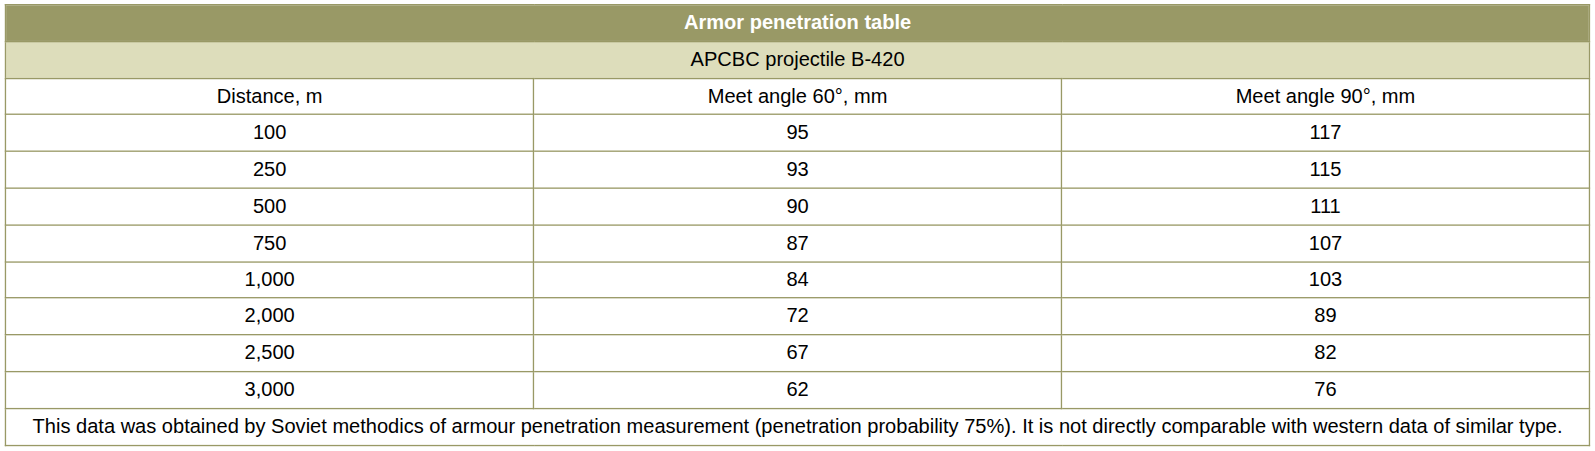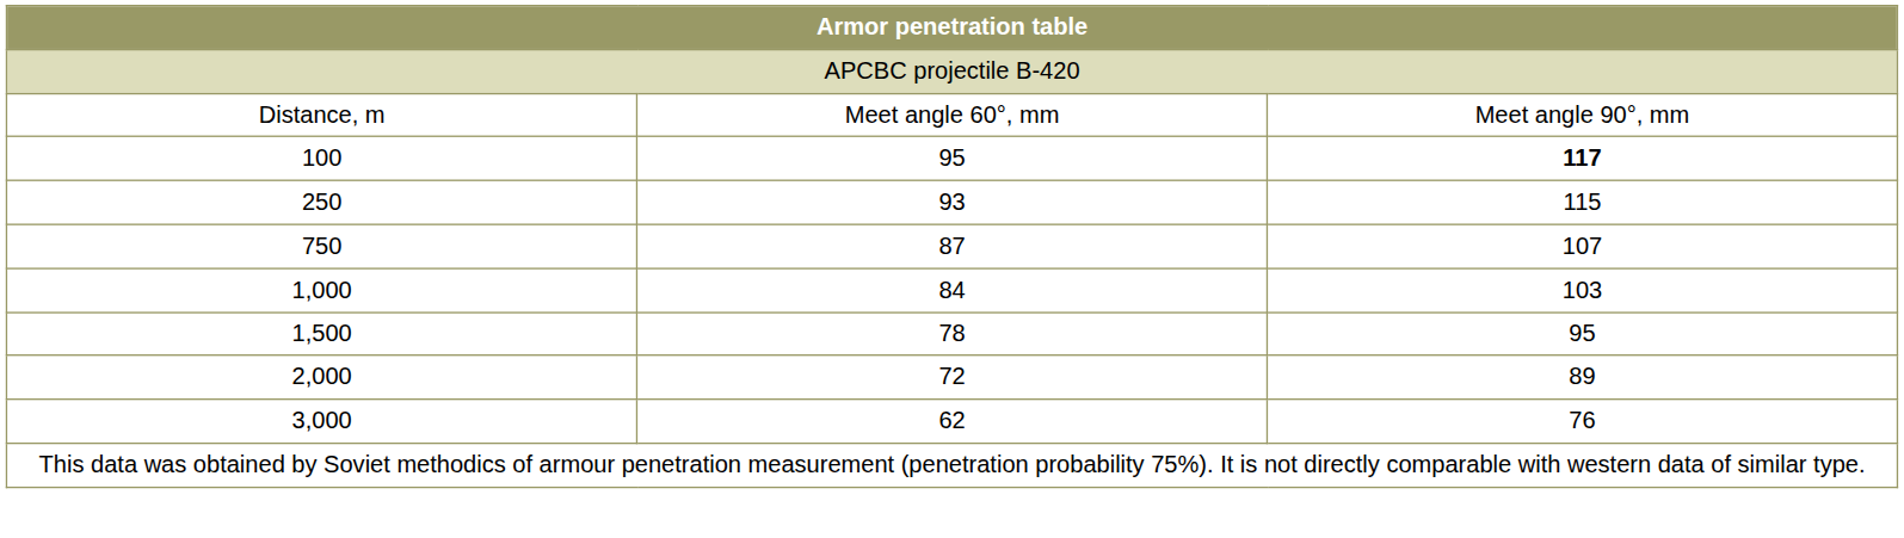 <table border=0 cellspacing=0 cellpadding=2 style="margin:0 0 .5em 1em; width:95%; background:#fff; border-collapse:collapse; border:1px solid #996; line-height:1.5; font-size:95%;">
 <tr style="vertical-align:top; text-align:center; border:1px solid #996; background-color:#996; color:#fff">
 <td colspan="3"><strong>Armor penetration table</strong></td>
 </tr>
 <tr style="vertical-align:top; text-align:center; border:1px solid #996; background-color:#ddb;">
 <td colspan="3">APCBC projectile B-420</td>
 </tr>
 <tr style="vertical-align:top; text-align:center; border:1px solid #996;">
 <td width="33%" style="border:1px solid #996">Distance, m</td>
 <td width="33%" style="border:1px solid #996">Meet angle 60°, mm</td>
 <td width="33%" style="border:1px solid #996">Meet angle 90°, mm</td>
 </tr>
 <tr style="vertical-align:top; text-align:center;">
 <td style="border:1px solid #996">100</td>
 <td style="border:1px solid #996">95</td>
-<td style="border:1px solid #996">117</td>
+<td style="border:1px solid #996"><strong>117</strong></td>
 </tr>
 <tr style="vertical-align:top; text-align:center;">
 <td style="border:1px solid #996">250</td>
 <td style="border:1px solid #996">93</td>
 <td style="border:1px solid #996">115</td>
-</tr>
-<tr style="vertical-align:top; text-align:center;">
-<td style="border:1px solid #996">500</td>
-<td style="border:1px solid #996">90</td>
-<td style="border:1px solid #996">111</td>
 </tr>
 <tr style="vertical-align:top; text-align:center;">
 <td style="border:1px solid #996">750</td>
 <td style="border:1px solid #996">87</td>
 <td style="border:1px solid #996">107</td>
 </tr>
 <tr style="vertical-align:top; text-align:center;">
 <td style="border:1px solid #996">1,000</td>
 <td style="border:1px solid #996">84</td>
 <td style="border:1px solid #996">103</td>
 </tr>
 <tr style="vertical-align:top; text-align:center;">
+<td style="border:1px solid #996">1,500</td>
+<td style="border:1px solid #996">78</td>
+<td style="border:1px solid #996">95</td>
+</tr>
+<tr style="vertical-align:top; text-align:center;">
 <td style="border:1px solid #996">2,000</td>
 <td style="border:1px solid #996">72</td>
 <td style="border:1px solid #996">89</td>
-</tr>
-<tr style="vertical-align:top; text-align:center;">
-<td style="border:1px solid #996">2,500</td>
-<td style="border:1px solid #996">67</td>
-<td style="border:1px solid #996">82</td>
 </tr>
 <tr style="vertical-align:top; text-align:center;">
 <td style="border:1px solid #996">3,000</td>
 <td style="border:1px solid #996">62</td>
 <td style="border:1px solid #996">76</td>
 </tr>
 <tr style="vertical-align:top; text-align:center;">
 <td colspan="3">This data was obtained by Soviet methodics of armour penetration measurement (penetration probability 75%). It is not directly comparable with western data of similar type.</td>
 </tr>
 </table>
